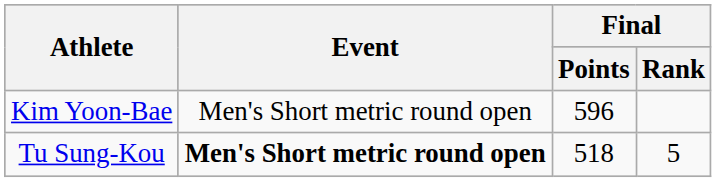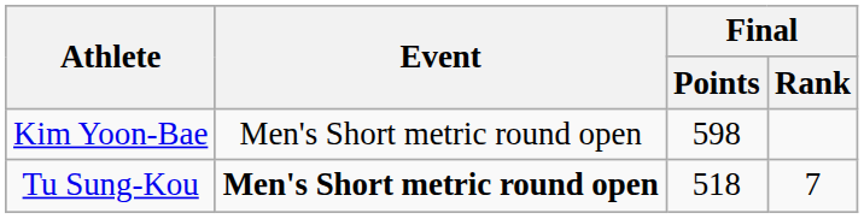 <table class="wikitable" style="text-align:center">
 <tr>
 <th rowspan="2">Athlete</th>
 <th rowspan="2">Event</th>
 <th colspan="2">Final</th>
 </tr>
 <tr>
 <th>Points</th>
 <th>Rank</th>
 </tr>
 <tr>
 <td><a href='#'>Kim Yoon-Bae</a></td>
 <td>Men's Short metric round open</td>
-<td>596</td>
+<td>598</td>
 <td></td>
 </tr>
 <tr>
 <td><a href='#'>Tu Sung-Kou</a></td>
 <td><strong>Men's Short metric round open</strong></td>
 <td>518</td>
-<td>5</td>
+<td>7</td>
 </tr>
 </table>
